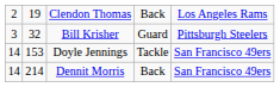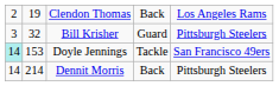 <table class="wikitable" style="text-align:center">
 <tr>
 <td>2</td>
 <td>19</td>
 <td><a href='#'>Clendon Thomas</a></td>
 <td>Back</td>
 <td><a href='#'>Los Angeles Rams</a></td>
 </tr>
 <tr>
 <td>3</td>
 <td>32</td>
 <td><a href='#'>Bill Krisher</a></td>
 <td>Guard</td>
 <td><a href='#'>Pittsburgh Steelers</a></td>
 </tr>
 <tr>
-<td>14</td>
+<td style="background: paleturquoise;">14</td>
 <td>153</td>
 <td>Doyle Jennings</td>
 <td>Tackle</td>
 <td><a href='#'>San Francisco 49ers</a></td>
 </tr>
 <tr>
 <td>14</td>
 <td>214</td>
 <td><a href='#'>Dennit Morris</a></td>
 <td>Back</td>
-<td><a href='#'>San Francisco 49ers</a></td>
+<td>Pittsburgh Steelers</td>
 </tr>
 </table>
